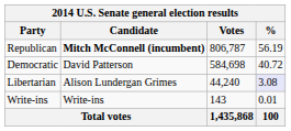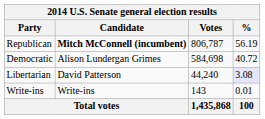 <table class="wikitable">
 <tr>
 <th colspan="4">2014 U.S. Senate general election results</th>
 </tr>
 <tr>
 <th>Party</th>
 <th>Candidate</th>
 <th>Votes</th>
 <th>%</th>
 </tr>
 <tr>
 <td>Republican</td>
 <td><strong>Mitch McConnell (incumbent)</strong></td>
 <td>806,787</td>
 <td>56.19</td>
 </tr>
 <tr>
 <td>Democratic</td>
-<td>David Patterson</td>
+<td>Alison Lundergan Grimes</td>
 <td>584,698</td>
 <td>40.72</td>
 </tr>
 <tr>
 <td>Libertarian</td>
-<td>Alison Lundergan Grimes</td>
+<td>David Patterson</td>
 <td>44,240</td>
 <td style="background: lavender;">3.08</td>
 </tr>
 <tr>
 <td>Write-ins</td>
 <td>Write-ins</td>
 <td>143</td>
 <td>0.01</td>
 </tr>
 <tr>
 <th colspan="2">Total votes</th>
 <th>1,435,868</th>
 <th>100</th>
 </tr>
 </table>
